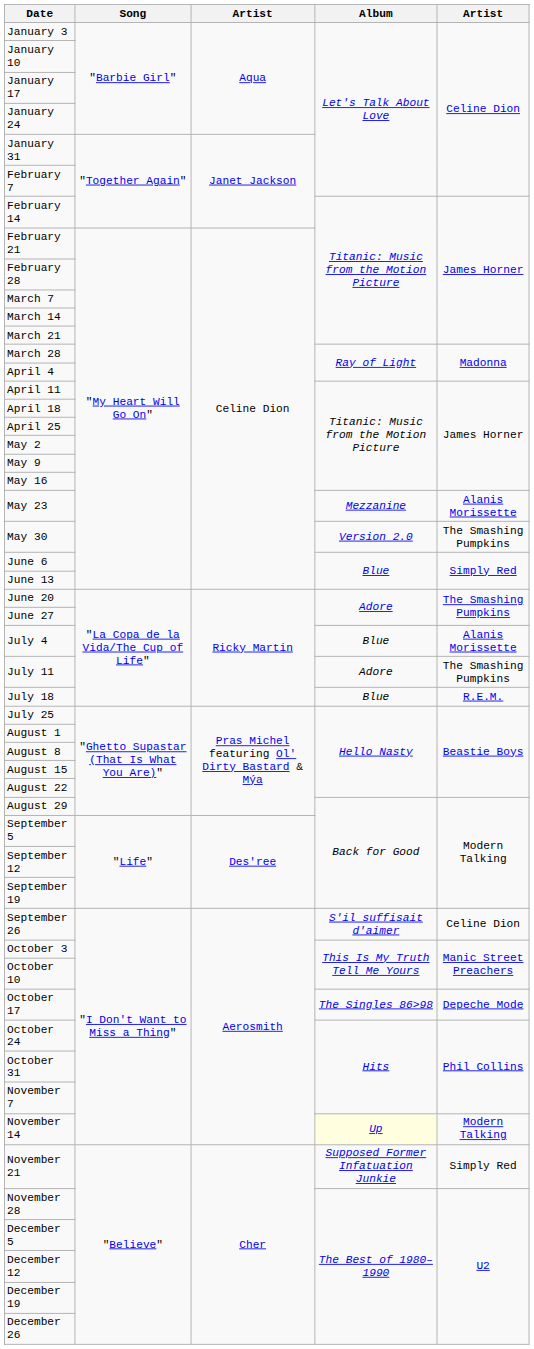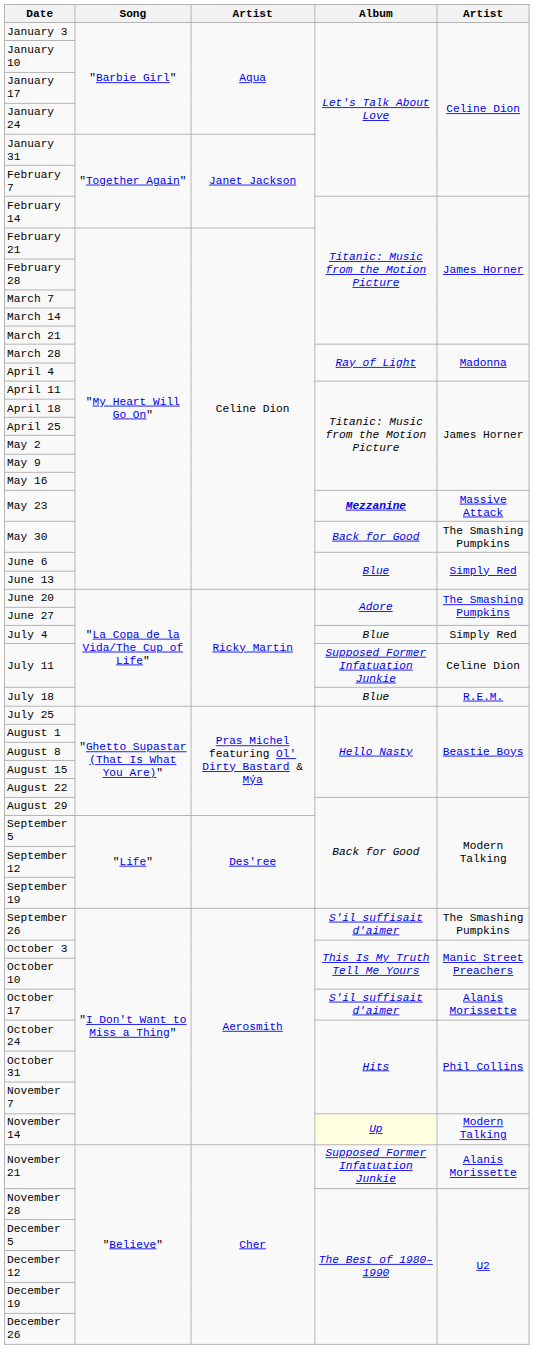 <table class="wikitable" border="1">
 <tr>
 <th>Date</th>
 <th>Song</th>
 <th>Artist</th>
 <th>Album</th>
 <th>Artist</th>
 </tr>
 <tr>
 <td>January 3</td>
 <td rowspan="4" align="center">"<a href='#'>Barbie Girl</a>"</td>
 <td rowspan="4" align="center"><a href='#'>Aqua</a></td>
 <td rowspan="6" align="center"><em><a href='#'>Let's Talk About Love</a></em></td>
 <td rowspan="6" align="center"><a href='#'>Celine Dion</a></td>
 </tr>
 <tr>
 <td>January 10</td>
 </tr>
 <tr>
 <td>January 17</td>
 </tr>
 <tr>
 <td>January 24</td>
 </tr>
 <tr>
 <td>January 31</td>
 <td rowspan="3" align="center">"<a href='#'>Together Again</a>"</td>
 <td rowspan="3" align="center"><a href='#'>Janet Jackson</a></td>
 </tr>
 <tr>
 <td>February 7</td>
 </tr>
 <tr>
 <td>February 14</td>
 <td rowspan="6" align="center"><em><a href='#'>Titanic: Music from the Motion Picture</a></em></td>
 <td rowspan="6" align="center"><a href='#'>James Horner</a></td>
 </tr>
 <tr>
 <td>February 21</td>
 <td rowspan="17" align="center">"<a href='#'>My Heart Will Go On</a>"</td>
 <td rowspan="17" align="center">Celine Dion</td>
 </tr>
 <tr>
 <td>February 28</td>
 </tr>
 <tr>
 <td>March 7</td>
 </tr>
 <tr>
 <td>March 14</td>
 </tr>
 <tr>
 <td>March 21</td>
 </tr>
 <tr>
 <td>March 28</td>
 <td rowspan="2" align="center"><em><a href='#'>Ray of Light</a></em></td>
 <td rowspan="2" align="center"><a href='#'>Madonna</a></td>
 </tr>
 <tr>
 <td>April 4</td>
 </tr>
 <tr>
 <td>April 11</td>
 <td rowspan="6" align="center"><em>Titanic: Music from the Motion Picture</em></td>
 <td rowspan="6" align="center">James Horner</td>
 </tr>
 <tr>
 <td>April 18</td>
 </tr>
 <tr>
 <td>April 25</td>
 </tr>
 <tr>
 <td>May 2</td>
 </tr>
 <tr>
 <td>May 9</td>
 </tr>
 <tr>
 <td>May 16</td>
 </tr>
 <tr>
 <td>May 23</td>
-<td align="center"><em><a href='#'>Mezzanine</a></em></td>
-<td align="center"><a href='#'>Alanis Morissette</a></td>
+<td align="center"><strong><em><a href='#'>Mezzanine</a></em></strong></td>
+<td align="center"><a href='#'>Massive Attack</a></td>
 </tr>
 <tr>
 <td>May 30</td>
-<td align="center"><em><a href='#'>Version 2.0</a></em></td>
+<td align="center"><em><a href='#'>Back for Good</a></em></td>
 <td align="center">The Smashing Pumpkins</td>
 </tr>
 <tr>
 <td>June 6</td>
 <td rowspan="2" align="center"><em><a href='#'>Blue</a></em></td>
 <td rowspan="2" align="center"><a href='#'>Simply Red</a></td>
 </tr>
 <tr>
 <td>June 13</td>
 </tr>
 <tr>
 <td>June 20</td>
 <td rowspan="5" align="center">"<a href='#'>La Copa de la Vida/The Cup of Life</a>"</td>
 <td rowspan="5" align="center"><a href='#'>Ricky Martin</a></td>
 <td rowspan="2" align="center"><em><a href='#'>Adore</a></em></td>
 <td rowspan="2" align="center"><a href='#'>The Smashing Pumpkins</a></td>
 </tr>
 <tr>
 <td>June 27</td>
 </tr>
 <tr>
 <td>July 4</td>
 <td align="center"><em>Blue</em></td>
-<td align="center"><a href='#'>Alanis Morissette</a></td>
+<td align="center">Simply Red</td>
 </tr>
 <tr>
 <td>July 11</td>
-<td align="center"><em>Adore</em></td>
-<td align="center">The Smashing Pumpkins</td>
+<td align="center"><em><a href='#'>Supposed Former Infatuation Junkie</a></em></td>
+<td align="center">Celine Dion</td>
 </tr>
 <tr>
 <td>July 18</td>
 <td align="center"><em>Blue</em></td>
 <td align="center"><a href='#'>R.E.M.</a></td>
 </tr>
 <tr>
 <td>July 25</td>
 <td rowspan="6" align="center">"<a href='#'>Ghetto Supastar (That Is What You Are)</a>"</td>
 <td rowspan="6" align="center"><a href='#'>Pras Michel</a> featuring <a href='#'>Ol' Dirty Bastard</a> & <a href='#'>Mýa</a></td>
 <td rowspan="5" align="center"><em><a href='#'>Hello Nasty</a></em></td>
 <td rowspan="5" align="center"><a href='#'>Beastie Boys</a></td>
 </tr>
 <tr>
 <td>August 1</td>
 </tr>
 <tr>
 <td>August 8</td>
 </tr>
 <tr>
 <td>August 15</td>
 </tr>
 <tr>
 <td>August 22</td>
 </tr>
 <tr>
 <td>August 29</td>
 <td rowspan="4" align="center"><em>Back for Good</em></td>
 <td rowspan="4" align="center">Modern Talking</td>
 </tr>
 <tr>
 <td>September 5</td>
 <td rowspan="3" align="center">"<a href='#'>Life</a>"</td>
 <td rowspan="3" align="center"><a href='#'>Des'ree</a></td>
 </tr>
 <tr>
 <td>September 12</td>
 </tr>
 <tr>
 <td>September 19</td>
 </tr>
 <tr>
 <td>September 26</td>
 <td rowspan="8" align="center">"<a href='#'>I Don't Want to Miss a Thing</a>"</td>
 <td rowspan="8" align="center"><a href='#'>Aerosmith</a></td>
 <td align="center"><em><a href='#'>S'il suffisait d'aimer</a></em></td>
-<td align="center">Celine Dion</td>
+<td align="center">The Smashing Pumpkins</td>
 </tr>
 <tr>
 <td>October 3</td>
 <td rowspan="2" align="center"><em><a href='#'>This Is My Truth Tell Me Yours</a></em></td>
 <td rowspan="2" align="center"><a href='#'>Manic Street Preachers</a></td>
 </tr>
 <tr>
 <td>October 10</td>
 </tr>
 <tr>
 <td>October 17</td>
-<td align="center"><em><a href='#'>The Singles 86>98</a></em></td>
-<td align="center"><a href='#'>Depeche Mode</a></td>
+<td align="center"><em><a href='#'>S'il suffisait d'aimer</a></em></td>
+<td align="center"><a href='#'>Alanis Morissette</a></td>
 </tr>
 <tr>
 <td>October 24</td>
 <td rowspan="3" align="center"><em><a href='#'>Hits</a></em></td>
 <td rowspan="3" align="center"><a href='#'>Phil Collins</a></td>
 </tr>
 <tr>
 <td>October 31</td>
 </tr>
 <tr>
 <td>November 7</td>
 </tr>
 <tr>
 <td>November 14</td>
 <td align="center" style="background: lightyellow;"><em><a href='#'>Up</a></em></td>
 <td align="center"><a href='#'>Modern Talking</a></td>
 </tr>
 <tr>
 <td>November 21</td>
 <td rowspan="6" align="center">"<a href='#'>Believe</a>"</td>
 <td rowspan="6" align="center"><a href='#'>Cher</a></td>
 <td align="center"><em><a href='#'>Supposed Former Infatuation Junkie</a></em></td>
-<td align="center">Simply Red</td>
+<td align="center"><a href='#'>Alanis Morissette</a></td>
 </tr>
 <tr>
 <td>November 28</td>
 <td rowspan="5" align="center"><em><a href='#'>The Best of 1980–1990</a></em></td>
 <td rowspan="5" align="center"><a href='#'>U2</a></td>
 </tr>
 <tr>
 <td>December 5</td>
 </tr>
 <tr>
 <td>December 12</td>
 </tr>
 <tr>
 <td>December 19</td>
 </tr>
 <tr>
 <td>December 26</td>
 </tr>
 </table>
